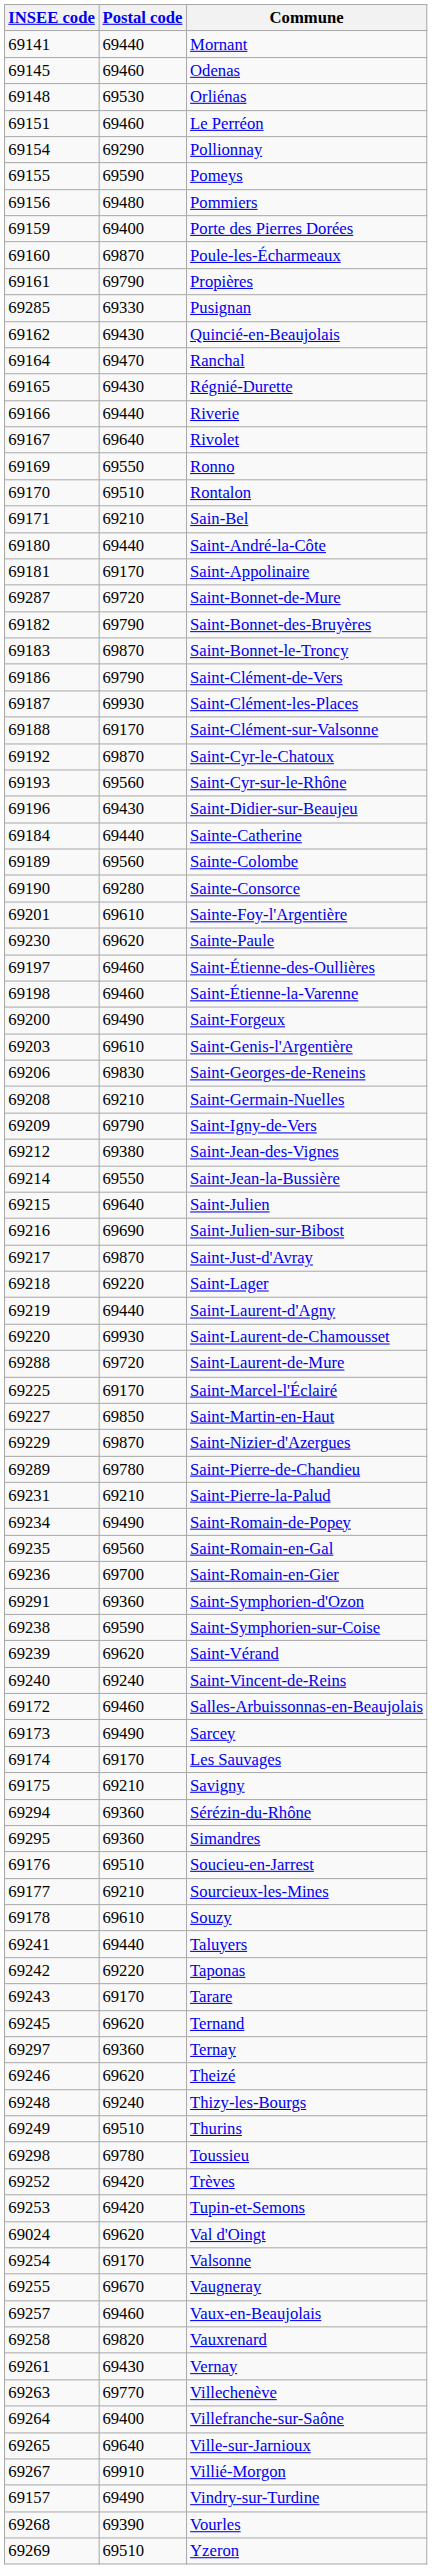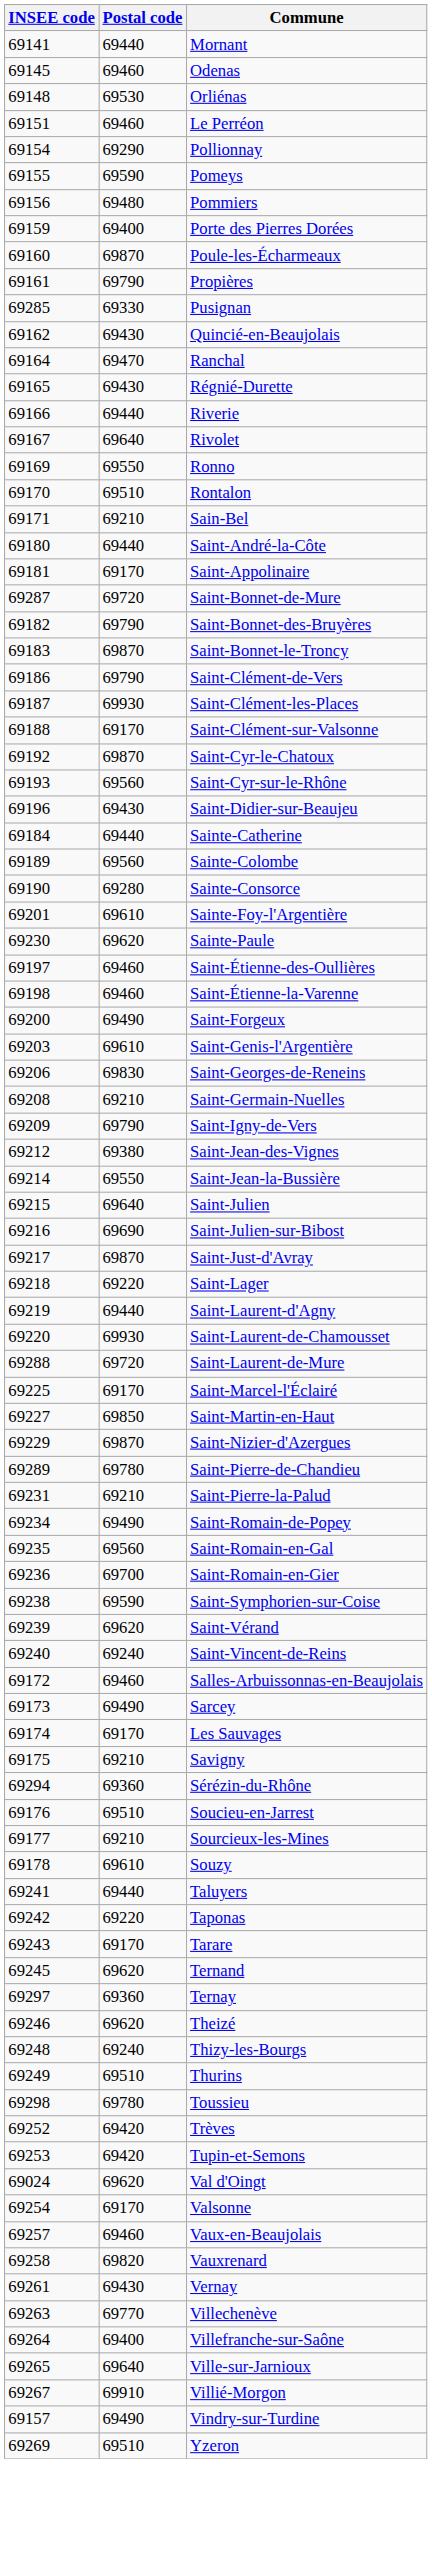 <table class="wikitable sortable">
 <tr>
 <th><a href='#'>INSEE code</a></th>
 <th><a href='#'>Postal code</a></th>
 <th>Commune</th>
 </tr>
 <tr>
 <td>69141</td>
 <td>69440</td>
 <td><a href='#'>Mornant</a></td>
 </tr>
 <tr>
 <td>69145</td>
 <td>69460</td>
 <td><a href='#'>Odenas</a></td>
 </tr>
 <tr>
 <td>69148</td>
 <td>69530</td>
 <td><a href='#'>Orliénas</a></td>
 </tr>
 <tr>
 <td>69151</td>
 <td>69460</td>
 <td><a href='#'>Le Perréon</a></td>
 </tr>
 <tr>
 <td>69154</td>
 <td>69290</td>
 <td><a href='#'>Pollionnay</a></td>
 </tr>
 <tr>
 <td>69155</td>
 <td>69590</td>
 <td><a href='#'>Pomeys</a></td>
 </tr>
 <tr>
 <td>69156</td>
 <td>69480</td>
 <td><a href='#'>Pommiers</a></td>
 </tr>
 <tr>
 <td>69159</td>
 <td>69400</td>
 <td><a href='#'>Porte des Pierres Dorées</a></td>
 </tr>
 <tr>
 <td>69160</td>
 <td>69870</td>
 <td><a href='#'>Poule-les-Écharmeaux</a></td>
 </tr>
 <tr>
 <td>69161</td>
 <td>69790</td>
 <td><a href='#'>Propières</a></td>
 </tr>
 <tr>
 <td>69285</td>
 <td>69330</td>
 <td><a href='#'>Pusignan</a></td>
 </tr>
 <tr>
 <td>69162</td>
 <td>69430</td>
 <td><a href='#'>Quincié-en-Beaujolais</a></td>
 </tr>
 <tr>
 <td>69164</td>
 <td>69470</td>
 <td><a href='#'>Ranchal</a></td>
 </tr>
 <tr>
 <td>69165</td>
 <td>69430</td>
 <td><a href='#'>Régnié-Durette</a></td>
 </tr>
 <tr>
 <td>69166</td>
 <td>69440</td>
 <td><a href='#'>Riverie</a></td>
 </tr>
 <tr>
 <td>69167</td>
 <td>69640</td>
 <td><a href='#'>Rivolet</a></td>
 </tr>
 <tr>
 <td>69169</td>
 <td>69550</td>
 <td><a href='#'>Ronno</a></td>
 </tr>
 <tr>
 <td>69170</td>
 <td>69510</td>
 <td><a href='#'>Rontalon</a></td>
 </tr>
 <tr>
 <td>69171</td>
 <td>69210</td>
 <td><a href='#'>Sain-Bel</a></td>
 </tr>
 <tr>
 <td>69180</td>
 <td>69440</td>
 <td><a href='#'>Saint-André-la-Côte</a></td>
 </tr>
 <tr>
 <td>69181</td>
 <td>69170</td>
 <td><a href='#'>Saint-Appolinaire</a></td>
 </tr>
 <tr>
 <td>69287</td>
 <td>69720</td>
 <td><a href='#'>Saint-Bonnet-de-Mure</a></td>
 </tr>
 <tr>
 <td>69182</td>
 <td>69790</td>
 <td><a href='#'>Saint-Bonnet-des-Bruyères</a></td>
 </tr>
 <tr>
 <td>69183</td>
 <td>69870</td>
 <td><a href='#'>Saint-Bonnet-le-Troncy</a></td>
 </tr>
 <tr>
 <td>69186</td>
 <td>69790</td>
 <td><a href='#'>Saint-Clément-de-Vers</a></td>
 </tr>
 <tr>
 <td>69187</td>
 <td>69930</td>
 <td><a href='#'>Saint-Clément-les-Places</a></td>
 </tr>
 <tr>
 <td>69188</td>
 <td>69170</td>
 <td><a href='#'>Saint-Clément-sur-Valsonne</a></td>
 </tr>
 <tr>
 <td>69192</td>
 <td>69870</td>
 <td><a href='#'>Saint-Cyr-le-Chatoux</a></td>
 </tr>
 <tr>
 <td>69193</td>
 <td>69560</td>
 <td><a href='#'>Saint-Cyr-sur-le-Rhône</a></td>
 </tr>
 <tr>
 <td>69196</td>
 <td>69430</td>
 <td><a href='#'>Saint-Didier-sur-Beaujeu</a></td>
 </tr>
 <tr>
 <td>69184</td>
 <td>69440</td>
 <td><a href='#'>Sainte-Catherine</a></td>
 </tr>
 <tr>
 <td>69189</td>
 <td>69560</td>
 <td><a href='#'>Sainte-Colombe</a></td>
 </tr>
 <tr>
 <td>69190</td>
 <td>69280</td>
 <td><a href='#'>Sainte-Consorce</a></td>
 </tr>
 <tr>
 <td>69201</td>
 <td>69610</td>
 <td><a href='#'>Sainte-Foy-l'Argentière</a></td>
 </tr>
 <tr>
 <td>69230</td>
 <td>69620</td>
 <td><a href='#'>Sainte-Paule</a></td>
 </tr>
 <tr>
 <td>69197</td>
 <td>69460</td>
 <td><a href='#'>Saint-Étienne-des-Oullières</a></td>
 </tr>
 <tr>
 <td>69198</td>
 <td>69460</td>
 <td><a href='#'>Saint-Étienne-la-Varenne</a></td>
 </tr>
 <tr>
 <td>69200</td>
 <td>69490</td>
 <td><a href='#'>Saint-Forgeux</a></td>
 </tr>
 <tr>
 <td>69203</td>
 <td>69610</td>
 <td><a href='#'>Saint-Genis-l'Argentière</a></td>
 </tr>
 <tr>
 <td>69206</td>
 <td>69830</td>
 <td><a href='#'>Saint-Georges-de-Reneins</a></td>
 </tr>
 <tr>
 <td>69208</td>
 <td>69210</td>
 <td><a href='#'>Saint-Germain-Nuelles</a></td>
 </tr>
 <tr>
 <td>69209</td>
 <td>69790</td>
 <td><a href='#'>Saint-Igny-de-Vers</a></td>
 </tr>
 <tr>
 <td>69212</td>
 <td>69380</td>
 <td><a href='#'>Saint-Jean-des-Vignes</a></td>
 </tr>
 <tr>
 <td>69214</td>
 <td>69550</td>
 <td><a href='#'>Saint-Jean-la-Bussière</a></td>
 </tr>
 <tr>
 <td>69215</td>
 <td>69640</td>
 <td><a href='#'>Saint-Julien</a></td>
 </tr>
 <tr>
 <td>69216</td>
 <td>69690</td>
 <td><a href='#'>Saint-Julien-sur-Bibost</a></td>
 </tr>
 <tr>
 <td>69217</td>
 <td>69870</td>
 <td><a href='#'>Saint-Just-d'Avray</a></td>
 </tr>
 <tr>
 <td>69218</td>
 <td>69220</td>
 <td><a href='#'>Saint-Lager</a></td>
 </tr>
 <tr>
 <td>69219</td>
 <td>69440</td>
 <td><a href='#'>Saint-Laurent-d'Agny</a></td>
 </tr>
 <tr>
 <td>69220</td>
 <td>69930</td>
 <td><a href='#'>Saint-Laurent-de-Chamousset</a></td>
 </tr>
 <tr>
 <td>69288</td>
 <td>69720</td>
 <td><a href='#'>Saint-Laurent-de-Mure</a></td>
 </tr>
 <tr>
 <td>69225</td>
 <td>69170</td>
 <td><a href='#'>Saint-Marcel-l'Éclairé</a></td>
 </tr>
 <tr>
 <td>69227</td>
 <td>69850</td>
 <td><a href='#'>Saint-Martin-en-Haut</a></td>
 </tr>
 <tr>
 <td>69229</td>
 <td>69870</td>
 <td><a href='#'>Saint-Nizier-d'Azergues</a></td>
 </tr>
 <tr>
 <td>69289</td>
 <td>69780</td>
 <td><a href='#'>Saint-Pierre-de-Chandieu</a></td>
 </tr>
 <tr>
 <td>69231</td>
 <td>69210</td>
 <td><a href='#'>Saint-Pierre-la-Palud</a></td>
 </tr>
 <tr>
 <td>69234</td>
 <td>69490</td>
 <td><a href='#'>Saint-Romain-de-Popey</a></td>
 </tr>
 <tr>
 <td>69235</td>
 <td>69560</td>
 <td><a href='#'>Saint-Romain-en-Gal</a></td>
 </tr>
 <tr>
 <td>69236</td>
 <td>69700</td>
 <td><a href='#'>Saint-Romain-en-Gier</a></td>
 </tr>
 <tr>
-<td>69291</td>
-<td>69360</td>
-<td><a href='#'>Saint-Symphorien-d'Ozon</a></td>
-</tr>
-<tr>
 <td>69238</td>
 <td>69590</td>
 <td><a href='#'>Saint-Symphorien-sur-Coise</a></td>
 </tr>
 <tr>
 <td>69239</td>
 <td>69620</td>
 <td><a href='#'>Saint-Vérand</a></td>
 </tr>
 <tr>
 <td>69240</td>
 <td>69240</td>
 <td><a href='#'>Saint-Vincent-de-Reins</a></td>
 </tr>
 <tr>
 <td>69172</td>
 <td>69460</td>
 <td><a href='#'>Salles-Arbuissonnas-en-Beaujolais</a></td>
 </tr>
 <tr>
 <td>69173</td>
 <td>69490</td>
 <td><a href='#'>Sarcey</a></td>
 </tr>
 <tr>
 <td>69174</td>
 <td>69170</td>
 <td><a href='#'>Les Sauvages</a></td>
 </tr>
 <tr>
 <td>69175</td>
 <td>69210</td>
 <td><a href='#'>Savigny</a></td>
 </tr>
 <tr>
 <td>69294</td>
 <td>69360</td>
 <td><a href='#'>Sérézin-du-Rhône</a></td>
-</tr>
-<tr>
-<td>69295</td>
-<td>69360</td>
-<td><a href='#'>Simandres</a></td>
 </tr>
 <tr>
 <td>69176</td>
 <td>69510</td>
 <td><a href='#'>Soucieu-en-Jarrest</a></td>
 </tr>
 <tr>
 <td>69177</td>
 <td>69210</td>
 <td><a href='#'>Sourcieux-les-Mines</a></td>
 </tr>
 <tr>
 <td>69178</td>
 <td>69610</td>
 <td><a href='#'>Souzy</a></td>
 </tr>
 <tr>
 <td>69241</td>
 <td>69440</td>
 <td><a href='#'>Taluyers</a></td>
 </tr>
 <tr>
 <td>69242</td>
 <td>69220</td>
 <td><a href='#'>Taponas</a></td>
 </tr>
 <tr>
 <td>69243</td>
 <td>69170</td>
 <td><a href='#'>Tarare</a></td>
 </tr>
 <tr>
 <td>69245</td>
 <td>69620</td>
 <td><a href='#'>Ternand</a></td>
 </tr>
 <tr>
 <td>69297</td>
 <td>69360</td>
 <td><a href='#'>Ternay</a></td>
 </tr>
 <tr>
 <td>69246</td>
 <td>69620</td>
 <td><a href='#'>Theizé</a></td>
 </tr>
 <tr>
 <td>69248</td>
 <td>69240</td>
 <td><a href='#'>Thizy-les-Bourgs</a></td>
 </tr>
 <tr>
 <td>69249</td>
 <td>69510</td>
 <td><a href='#'>Thurins</a></td>
 </tr>
 <tr>
 <td>69298</td>
 <td>69780</td>
 <td><a href='#'>Toussieu</a></td>
 </tr>
 <tr>
 <td>69252</td>
 <td>69420</td>
 <td><a href='#'>Trèves</a></td>
 </tr>
 <tr>
 <td>69253</td>
 <td>69420</td>
 <td><a href='#'>Tupin-et-Semons</a></td>
 </tr>
 <tr>
 <td>69024</td>
 <td>69620</td>
 <td><a href='#'>Val d'Oingt</a></td>
 </tr>
 <tr>
 <td>69254</td>
 <td>69170</td>
 <td><a href='#'>Valsonne</a></td>
 </tr>
 <tr>
-<td>69255</td>
-<td>69670</td>
-<td><a href='#'>Vaugneray</a></td>
-</tr>
-<tr>
 <td>69257</td>
 <td>69460</td>
 <td><a href='#'>Vaux-en-Beaujolais</a></td>
 </tr>
 <tr>
 <td>69258</td>
 <td>69820</td>
 <td><a href='#'>Vauxrenard</a></td>
 </tr>
 <tr>
 <td>69261</td>
 <td>69430</td>
 <td><a href='#'>Vernay</a></td>
 </tr>
 <tr>
 <td>69263</td>
 <td>69770</td>
 <td><a href='#'>Villechenève</a></td>
 </tr>
 <tr>
 <td>69264</td>
 <td>69400</td>
 <td><a href='#'>Villefranche-sur-Saône</a></td>
 </tr>
 <tr>
 <td>69265</td>
 <td>69640</td>
 <td><a href='#'>Ville-sur-Jarnioux</a></td>
 </tr>
 <tr>
 <td>69267</td>
 <td>69910</td>
 <td><a href='#'>Villié-Morgon</a></td>
 </tr>
 <tr>
 <td>69157</td>
 <td>69490</td>
 <td><a href='#'>Vindry-sur-Turdine</a></td>
 </tr>
 <tr>
-<td>69268</td>
-<td>69390</td>
-<td><a href='#'>Vourles</a></td>
-</tr>
-<tr>
 <td>69269</td>
 <td>69510</td>
 <td><a href='#'>Yzeron</a></td>
 </tr>
 </table>
